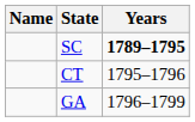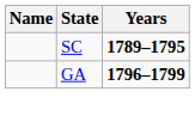 <table class="wikitable sortable">
 <tr>
 <th>Name</th>
 <th>State</th>
 <th>Years</th>
 </tr>
 <tr>
 <td></td>
 <td><a href='#'>SC</a></td>
 <td><strong>1789–1795</strong></td>
 </tr>
 <tr>
 <td></td>
-<td><a href='#'>CT</a></td>
-<td>1795–1796</td>
-</tr>
-<tr>
-<td></td>
 <td><a href='#'>GA</a></td>
-<td>1796–1799</td>
+<td><strong>1796–1799</strong></td>
 </tr>
 </table>
